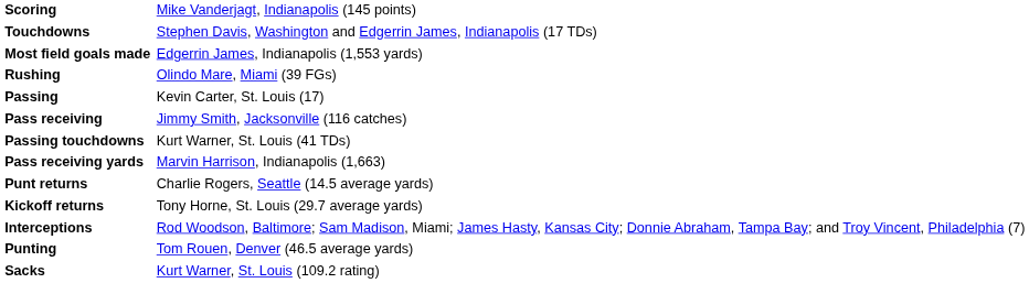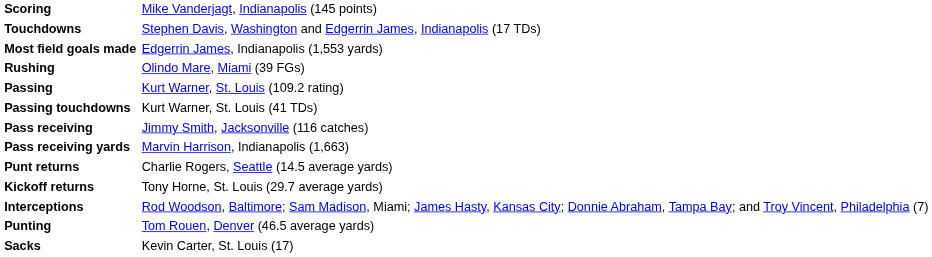 <table cellpadding="3" cellspacing="1">
 <tr>
 <td><strong>Scoring</strong></td>
 <td><a href='#'>Mike Vanderjagt</a>, <a href='#'>Indianapolis</a> (145 points)</td>
 </tr>
 <tr>
 <td><strong>Touchdowns</strong></td>
 <td><a href='#'>Stephen Davis</a>, <a href='#'>Washington</a> and <a href='#'>Edgerrin James</a>, <a href='#'>Indianapolis</a> (17 TDs)</td>
 </tr>
 <tr>
 <td><strong>Most field goals made</strong></td>
 <td><a href='#'>Edgerrin James</a>, Indianapolis (1,553 yards)</td>
 </tr>
 <tr>
 <td><strong>Rushing</strong></td>
 <td><a href='#'>Olindo Mare</a>, <a href='#'>Miami</a> (39 FGs)</td>
 </tr>
 <tr>
 <td><strong>Passing</strong></td>
-<td>Kevin Carter, St. Louis (17)</td>
+<td><a href='#'>Kurt Warner</a>, <a href='#'>St. Louis</a> (109.2 rating)</td>
+</tr>
+<tr>
+<td><strong>Passing touchdowns</strong></td>
+<td>Kurt Warner, St. Louis (41 TDs)</td>
 </tr>
 <tr>
 <td><strong>Pass receiving</strong></td>
 <td><a href='#'>Jimmy Smith</a>, <a href='#'>Jacksonville</a> (116 catches)</td>
-</tr>
-<tr>
-<td><strong>Passing touchdowns</strong></td>
-<td>Kurt Warner, St. Louis (41 TDs)</td>
 </tr>
 <tr>
 <td><strong>Pass receiving yards</strong></td>
 <td><a href='#'>Marvin Harrison</a>, Indianapolis (1,663)</td>
 </tr>
 <tr>
 <td><strong>Punt returns</strong></td>
 <td>Charlie Rogers, <a href='#'>Seattle</a> (14.5 average yards)</td>
 </tr>
 <tr>
 <td><strong>Kickoff returns</strong></td>
 <td>Tony Horne, St. Louis (29.7 average yards)</td>
 </tr>
 <tr>
 <td><strong>Interceptions</strong></td>
 <td><a href='#'>Rod Woodson</a>, <a href='#'>Baltimore</a>; <a href='#'>Sam Madison</a>, Miami; <a href='#'>James Hasty</a>, <a href='#'>Kansas City</a>; <a href='#'>Donnie Abraham</a>, <a href='#'>Tampa Bay</a>; and <a href='#'>Troy Vincent</a>, <a href='#'>Philadelphia</a> (7)</td>
 </tr>
 <tr>
 <td><strong>Punting</strong></td>
 <td><a href='#'>Tom Rouen</a>, <a href='#'>Denver</a> (46.5 average yards)</td>
 </tr>
 <tr>
 <td><strong>Sacks</strong></td>
-<td><a href='#'>Kurt Warner</a>, <a href='#'>St. Louis</a> (109.2 rating)</td>
+<td>Kevin Carter, St. Louis (17)</td>
 </tr>
 </table>
